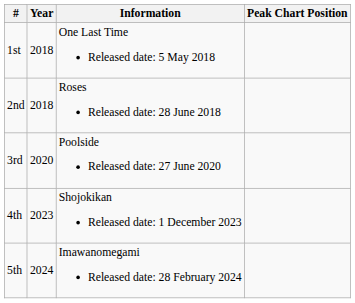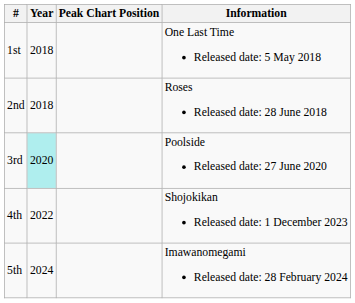 <table class="wikitable">
 <tr>
 <th>#</th>
 <th>Year</th>
+<th>Peak Chart Position</th>
 <th>Information</th>
-<th>Peak Chart Position</th>
 </tr>
 <tr>
 <td>1st</td>
 <td>2018</td>
+<td></td>
 <td>One Last Time<br><ul><li>Released date: 5 May 2018</li></ul></td>
-<td></td>
 </tr>
 <tr>
 <td>2nd</td>
 <td>2018</td>
+<td></td>
 <td>Roses<br><ul><li>Released date: 28 June 2018</li></ul></td>
-<td></td>
 </tr>
 <tr>
 <td>3rd</td>
-<td>2020</td>
+<td style="background: paleturquoise;">2020</td>
+<td></td>
 <td>Poolside<br><ul><li>Released date: 27 June 2020</li></ul></td>
-<td></td>
 </tr>
 <tr>
 <td>4th</td>
-<td>2023</td>
+<td>2022</td>
+<td></td>
 <td>Shojokikan<br><ul><li>Released date: 1 December 2023</li></ul></td>
-<td></td>
 </tr>
 <tr>
 <td>5th</td>
 <td>2024</td>
+<td></td>
 <td>Imawanomegami<br><ul><li>Released date: 28 February 2024</li></ul></td>
-<td></td>
 </tr>
 </table>
